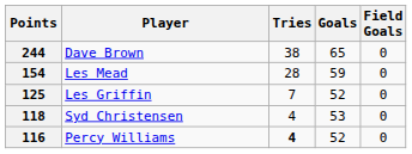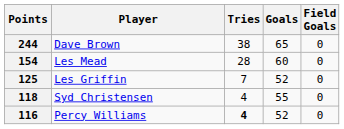 <table class="wikitable" style="text-align:left;">
 <tr>
 <th width=50>Points</th>
 <th width=200>Player</th>
 <th width=30>Tries</th>
 <th width=30>Goals</th>
 <th width=30>Field Goals</th>
 </tr>
 <tr>
 <th>244</th>
 <td> <a href='#'>Dave Brown</a></td>
 <td align=center>38</td>
 <td align=center>65</td>
 <td align=center>0</td>
 </tr>
 <tr>
 <th>154</th>
 <td> <a href='#'>Les Mead</a></td>
 <td align=center>28</td>
-<td align=center>59</td>
+<td align=center>60</td>
 <td align=center>0</td>
 </tr>
 <tr>
 <th>125</th>
 <td> <a href='#'>Les Griffin</a></td>
 <td align=center>7</td>
 <td align=center>52</td>
 <td align=center>0</td>
 </tr>
 <tr>
 <th>118</th>
 <td> <a href='#'>Syd Christensen</a></td>
 <td align=center>4</td>
-<td align=center>53</td>
+<td align=center>55</td>
 <td align=center>0</td>
 </tr>
 <tr>
 <th>116</th>
 <td> <a href='#'>Percy Williams</a></td>
 <td align=center><strong>4</strong></td>
 <td align=center>52</td>
 <td align=center>0</td>
 </tr>
 </table>
